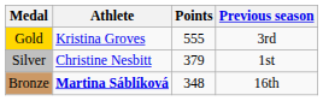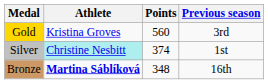 <table class="wikitable">
 <tr>
 <th><strong>Medal</strong></th>
 <th><strong>Athlete</strong></th>
 <th><strong>Points</strong></th>
 <th><strong><a href='#'>Previous season</a></strong></th>
 </tr>
 <tr align="center">
 <td bgcolor="gold">Gold</td>
 <td align="left"> <a href='#'>Kristina Groves</a></td>
-<td>555</td>
+<td>560</td>
 <td>3rd</td>
 </tr>
 <tr align="center">
 <td bgcolor="silver">Silver</td>
-<td align="left"> <a href='#'>Christine Nesbitt</a></td>
-<td>379</td>
+<td align="left" style="background: paleturquoise;"> <a href='#'>Christine Nesbitt</a></td>
+<td>374</td>
 <td>1st</td>
 </tr>
 <tr align="center">
 <td bgcolor="CC9966">Bronze</td>
 <td align="left"><strong> <a href='#'>Martina Sáblíková</a></strong></td>
 <td>348</td>
 <td>16th</td>
 </tr>
 </table>
